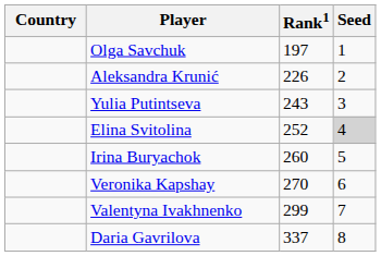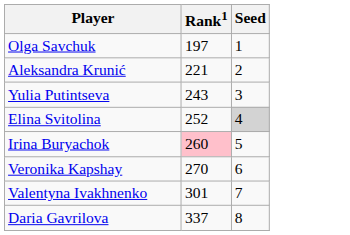 <table class="sortable wikitable">
 <tr>
-<th width="70">Country</th>
 <th width="175">Player</th>
 <th>Rank<sup>1</sup></th>
 <th>Seed</th>
 </tr>
 <tr>
-<td></td>
 <td><a href='#'>Olga Savchuk</a></td>
 <td>197</td>
 <td>1</td>
 </tr>
 <tr>
-<td></td>
 <td><a href='#'>Aleksandra Krunić</a></td>
-<td>226</td>
+<td>221</td>
 <td>2</td>
 </tr>
 <tr>
-<td></td>
 <td><a href='#'>Yulia Putintseva</a></td>
 <td>243</td>
 <td>3</td>
 </tr>
 <tr>
-<td></td>
 <td><a href='#'>Elina Svitolina</a></td>
 <td>252</td>
 <td style="background: lightgrey;">4</td>
 </tr>
 <tr>
-<td></td>
 <td><a href='#'>Irina Buryachok</a></td>
-<td>260</td>
+<td style="background: pink;">260</td>
 <td>5</td>
 </tr>
 <tr>
-<td></td>
 <td><a href='#'>Veronika Kapshay</a></td>
 <td>270</td>
 <td>6</td>
 </tr>
 <tr>
-<td></td>
 <td><a href='#'>Valentyna Ivakhnenko</a></td>
-<td>299</td>
+<td>301</td>
 <td>7</td>
 </tr>
 <tr>
-<td></td>
 <td><a href='#'>Daria Gavrilova</a></td>
 <td>337</td>
 <td>8</td>
 </tr>
 </table>
